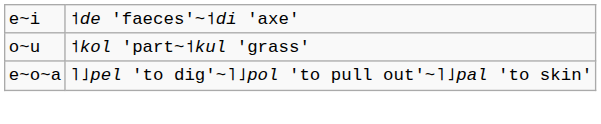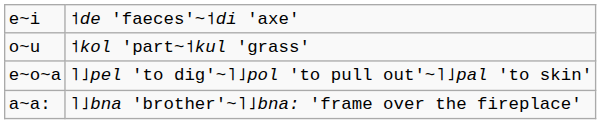 <table class="wikitable">
 <tr>
 <td>e~i</td>
 <td>˦<em>de</em> 'faeces'~˦<em>di</em> 'axe'</td>
 </tr>
 <tr>
 <td>o~u</td>
 <td>˦<em>kol</em> 'part~˦<em>kul</em> 'grass'</td>
 </tr>
 <tr>
 <td>e~o~a</td>
 <td>˥˩<em>pel</em> 'to dig'~˥˩<em>pol</em> 'to pull out'~˥˩<em>pal</em> 'to skin'</td>
 </tr>
+<tr>
+<td>a~a:</td>
+<td>˥˩<em>bna</em> 'brother'~˥˩<em>bna:</em> 'frame over the fireplace'</td>
+</tr>
 </table>
